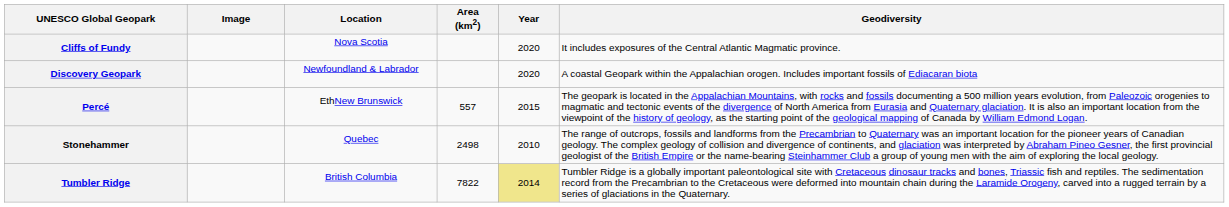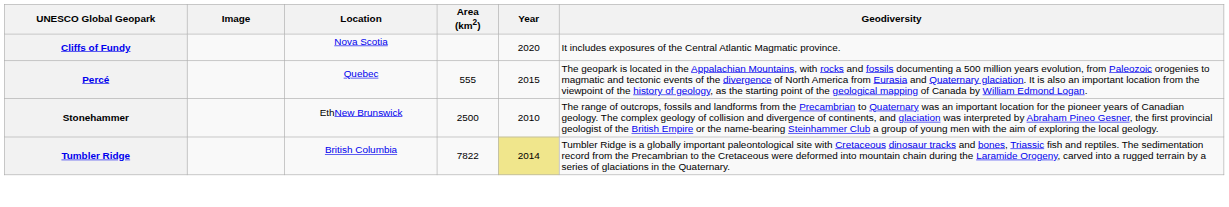 <table class="wikitable sortable plainrowheaders">
 <tr>
 <th scope="col" style="width:15%;">UNESCO Global Geopark</th>
 <th scope="col" class="unsortable" style="width:150px;">Image</th>
 <th scope="col" style="width:12.5%;">Location</th>
 <th scope="col" style="width:5%;">Area<br>(km<sup>2</sup>)<br></th>
 <th scope="col" style="width:5%;">Year</th>
 <th scope="col" class="unsortable">Geodiversity</th>
 </tr>
 <tr>
 <th scope="row"><a href='#'>Cliffs of Fundy</a></th>
 <td></td>
 <td align="center"><a href='#'>Nova Scotia</a><br><br><small></small></td>
 <td align="center"></td>
 <td align="center">2020</td>
 <td>It includes exposures of the Central Atlantic Magmatic province.</td>
 </tr>
 <tr>
-<th scope="row"><a href='#'>Discovery Geopark</a></th>
-<td></td>
-<td align="center"><a href='#'>Newfoundland & Labrador</a><br><br><small></small></td>
-<td align="center"></td>
-<td align="center">2020</td>
-<td>A coastal Geopark within the Appalachian orogen. Includes important fossils of <a href='#'>Ediacaran biota</a></td>
-</tr>
-<tr>
 <th scope="row"><a href='#'>Percé</a></th>
 <td></td>
-<td align="center"><span>Eth</span><a href='#'>New Brunswick</a><br><br><small></small></td>
-<td align="center">557</td>
+<td align="center"><a href='#'>Quebec</a><br><br><small></small></td>
+<td align="center">555</td>
 <td align="center">2015</td>
 <td>The geopark is located in the <a href='#'>Appalachian Mountains</a>, with <a href='#'>rocks</a> and <a href='#'>fossils</a> documenting a 500 million years evolution, from <a href='#'>Paleozoic</a> orogenies to magmatic and tectonic events of the <a href='#'>divergence</a> of North America from <a href='#'>Eurasia</a> and <a href='#'>Quaternary glaciation</a>. It is also an important location from the viewpoint of the <a href='#'>history of geology</a>, as the starting point of the <a href='#'>geological mapping</a> of Canada by <a href='#'>William Edmond Logan</a>.</td>
 </tr>
 <tr>
 <th scope="row">Stonehammer</th>
 <td></td>
-<td align="center"><a href='#'>Quebec</a><br><br><small></small></td>
-<td align="center">2498</td>
+<td align="center"><span>Eth</span><a href='#'>New Brunswick</a><br><br><small></small></td>
+<td align="center">2500</td>
 <td align="center">2010</td>
 <td>The range of outcrops, fossils and landforms from the <a href='#'>Precambrian</a> to <a href='#'>Quaternary</a> was an important location for the pioneer years of Canadian geology. The complex geology of collision and divergence of continents, and <a href='#'>glaciation</a>  was interpreted by <a href='#'>Abraham Pineo Gesner</a>, the first provincial geologist of the <a href='#'>British Empire</a> or the name-bearing <a href='#'>Steinhammer Club</a> a group of young men with the aim of exploring the local geology.</td>
 </tr>
 <tr>
 <th scope="row"><a href='#'>Tumbler Ridge</a></th>
 <td></td>
 <td align="center"><a href='#'>British Columbia</a><br><br><small></small></td>
 <td align="center">7822</td>
 <td align="center" style="background: khaki;">2014</td>
 <td>Tumbler Ridge is a globally important paleontological site with <a href='#'>Cretaceous</a> <a href='#'>dinosaur tracks</a> and <a href='#'>bones</a>, <a href='#'>Triassic</a> fish and reptiles. The sedimentation record from the Precambrian to the Cretaceous were deformed into mountain chain during the <a href='#'>Laramide Orogeny</a>,  carved into a rugged terrain by a series of glaciations in the Quaternary.</td>
 </tr>
 </table>
